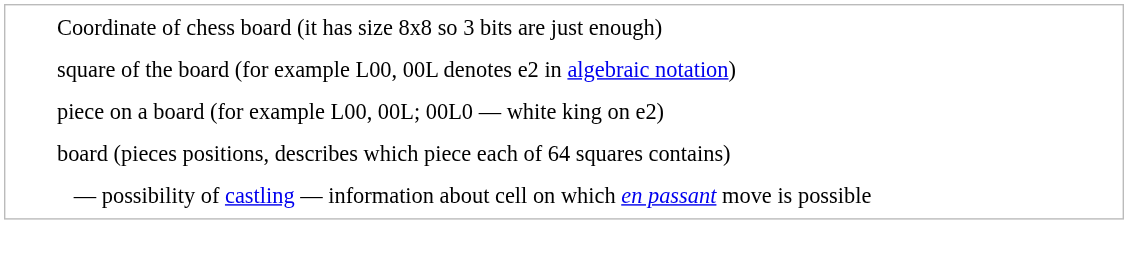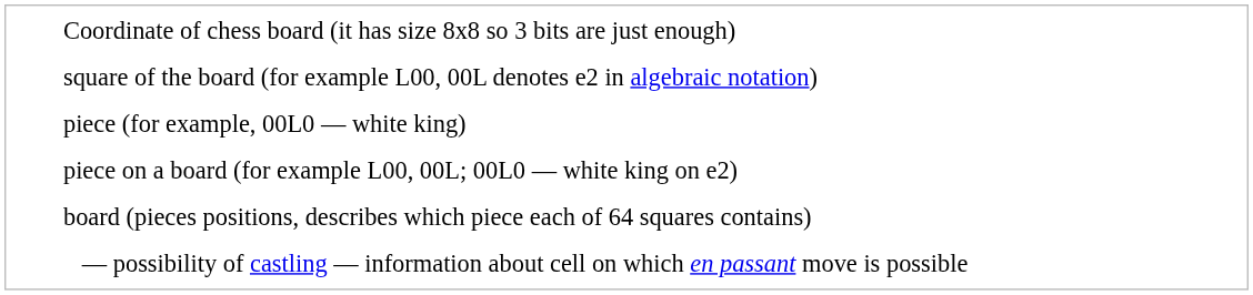 <table cellpadding=5 style="border:1px solid #BBB; width:800px;">
 <tr>
 <td></td>
 <td></td>
 <td>Coordinate of chess board (it has size 8x8 so 3 bits are just enough)</td>
 </tr>
 <tr>
 <td></td>
 <td></td>
 <td>square of the board (for example L00, 00L denotes e2 in <a href='#'>algebraic notation</a>)</td>
+</tr>
+<tr>
+<td></td>
+<td></td>
+<td>piece (for example, 00L0 — white king)</td>
 </tr>
 <tr>
 <td></td>
 <td></td>
 <td>piece on a board (for example L00, 00L; 00L0 — white king on e2)</td>
 </tr>
 <tr>
 <td></td>
 <td></td>
 <td>board (pieces positions, describes which piece each of 64 squares contains)</td>
 </tr>
 <tr>
 <td></td>
 <td></td>
 <td>   — possibility of <a href='#'>castling</a> — information about cell on which <em><a href='#'>en passant</a></em> move is possible</td>
 </tr>
 </table>
